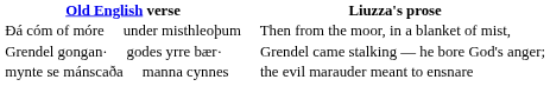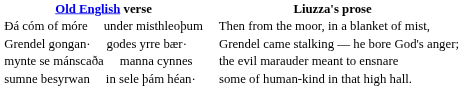 <table style="margin:1em auto;">
 <tr>
 <th><a href='#'>Old English</a> verse</th>
 <th>Liuzza's prose</th>
 </tr>
 <tr>
 <td>Ðá cóm of móre     under misthleoþum</td>
 <td>    Then from the moor, in a blanket of mist,</td>
 </tr>
 <tr>
 <td>Grendel gongan·     godes yrre bær·</td>
 <td>    Grendel came stalking — he bore God's anger;</td>
 </tr>
 <tr>
 <td>mynte se mánscaða     manna cynnes</td>
 <td>    the evil marauder meant to ensnare</td>
 </tr>
+<tr>
+<td>sumne besyrwan     in sele þám héan·</td>
+<td>    some of human-kind in that high hall.</td>
+</tr>
 </table>
